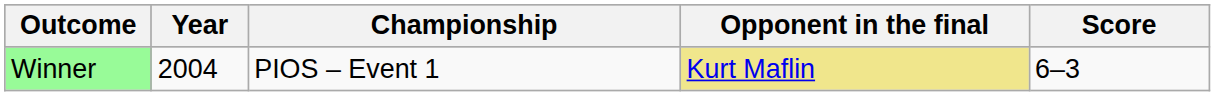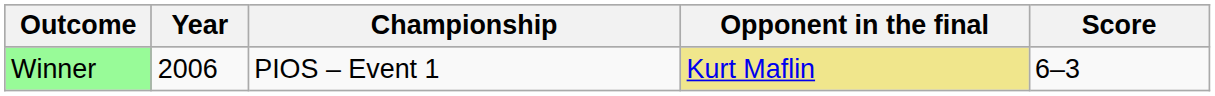 <table class="sortable wikitable">
 <tr>
 <th width="80">Outcome</th>
 <th width="50">Year</th>
 <th width="250">Championship</th>
 <th width="200">Opponent in the final</th>
 <th width="100">Score</th>
 </tr>
 <tr>
 <td style="background:#98FB98">Winner</td>
-<td>2004</td>
+<td>2006</td>
 <td>PIOS – Event 1</td>
 <td style="background: khaki;"> <a href='#'>Kurt Maflin</a></td>
 <td>6–3</td>
 </tr>
 </table>
